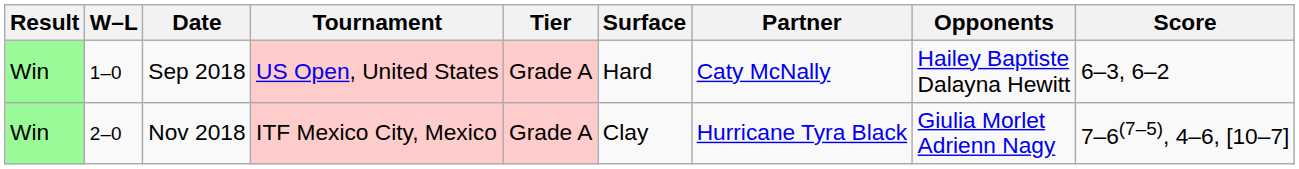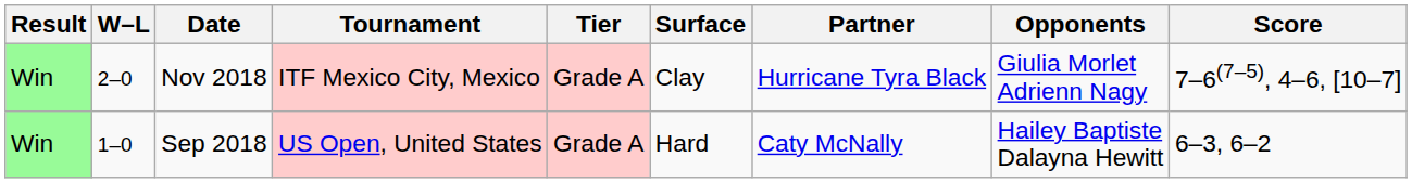 <table class="sortable wikitable">
 <tr>
 <th>Result</th>
 <th class="unsortable">W–L</th>
 <th>Date</th>
 <th>Tournament</th>
 <th>Tier</th>
 <th>Surface</th>
 <th>Partner</th>
 <th>Opponents</th>
 <th class="unsortable">Score</th>
 </tr>
 <tr>
 <td style="background:#98fb98;">Win</td>
+<td><small>2–0</small></td>
+<td>Nov 2018</td>
+<td bgcolor=ffcccc>ITF Mexico City, Mexico</td>
+<td bgcolor=ffcccc>Grade A</td>
+<td>Clay</td>
+<td> <a href='#'>Hurricane Tyra Black</a></td>
+<td> <a href='#'>Giulia Morlet</a> <br>  <a href='#'>Adrienn Nagy</a></td>
+<td>7–6<sup>(7–5)</sup>, 4–6, [10–7]</td>
+</tr>
+<tr>
+<td style="background:#98fb98;">Win</td>
 <td><small>1–0</small></td>
 <td>Sep 2018</td>
 <td bgcolor="ffcccc"><a href='#'>US Open</a>, United States</td>
 <td bgcolor="ffcccc">Grade A</td>
 <td>Hard</td>
 <td> <a href='#'>Caty McNally</a></td>
 <td> <a href='#'>Hailey Baptiste</a> <br>  Dalayna Hewitt</td>
 <td>6–3, 6–2</td>
 </tr>
-<tr>
-<td style="background:#98fb98;">Win</td>
-<td><small>2–0</small></td>
-<td>Nov 2018</td>
-<td bgcolor=ffcccc>ITF Mexico City, Mexico</td>
-<td bgcolor=ffcccc>Grade A</td>
-<td>Clay</td>
-<td> <a href='#'>Hurricane Tyra Black</a></td>
-<td> <a href='#'>Giulia Morlet</a> <br>  <a href='#'>Adrienn Nagy</a></td>
-<td>7–6<sup>(7–5)</sup>, 4–6, [10–7]</td>
-</tr>
 </table>
